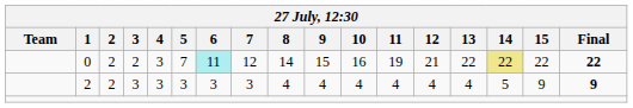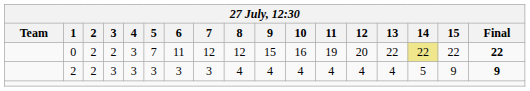 <table class=wikitable style="text-align:center; width: 55%">
 <tr>
 <th colspan=17><em>27 July, 12:30</em></th>
 </tr>
 <tr>
 <th>Team</th>
 <th>1</th>
 <th>2</th>
 <th>3</th>
 <th>4</th>
 <th>5</th>
 <th>6</th>
 <th>7</th>
 <th>8</th>
 <th>9</th>
 <th>10</th>
 <th>11</th>
 <th>12</th>
 <th>13</th>
 <th>14</th>
 <th>15</th>
 <th>Final</th>
 </tr>
 <tr>
 <td align=left><strong></strong></td>
 <td>0</td>
 <td>2</td>
 <td>2</td>
 <td>3</td>
 <td>7</td>
-<td style="background: paleturquoise;">11</td>
+<td>11</td>
 <td>12</td>
-<td>14</td>
+<td>12</td>
 <td>15</td>
 <td>16</td>
 <td>19</td>
-<td>21</td>
+<td>20</td>
 <td>22</td>
 <td style="background: khaki;">22</td>
 <td>22</td>
 <td><strong>22</strong></td>
 </tr>
 <tr>
 <td align=left></td>
 <td>2</td>
 <td>2</td>
 <td>3</td>
 <td>3</td>
 <td>3</td>
 <td>3</td>
 <td>3</td>
 <td>4</td>
 <td>4</td>
 <td>4</td>
 <td>4</td>
 <td>4</td>
 <td>4</td>
 <td>5</td>
 <td>9</td>
 <td><strong>9</strong></td>
 </tr>
 <tr>
 <td colspan=17></td>
 </tr>
 </table>
